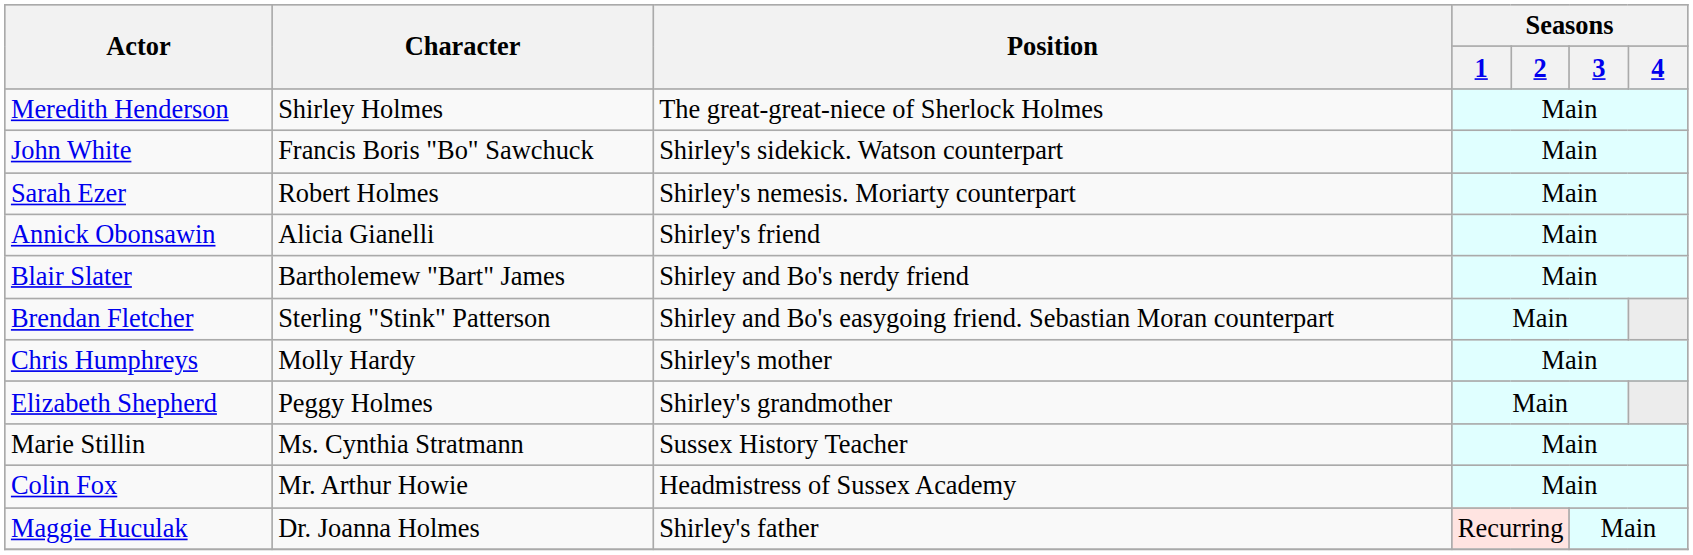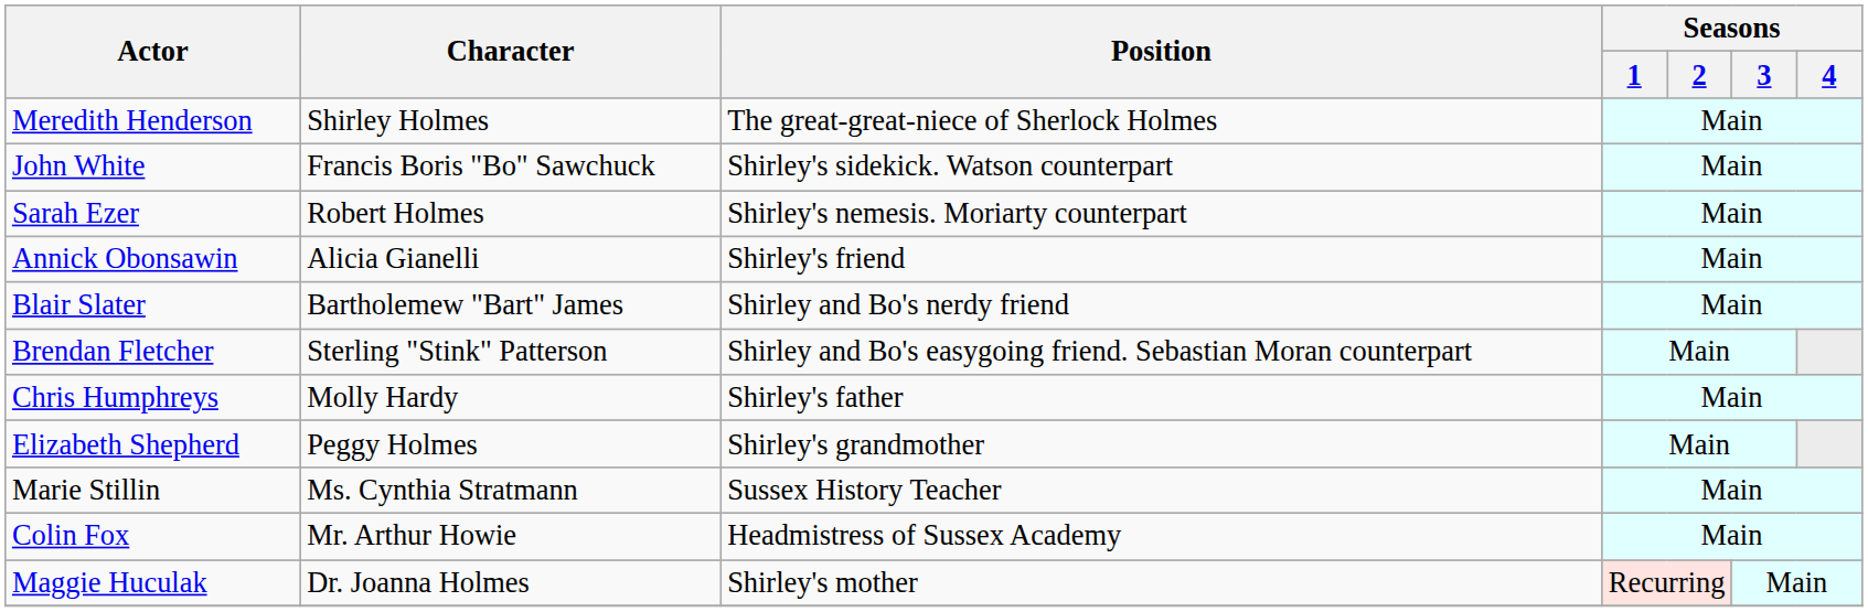 <table class="wikitable">
 <tr>
 <th rowspan="2">Actor</th>
 <th rowspan="2">Character</th>
 <th rowspan="2">Position</th>
 <th colspan="4">Seasons</th>
 </tr>
 <tr>
 <th class="unsortable" style="width:3.5%;"><a href='#'>1</a></th>
 <th class="unsortable" style="width:3.5%;"><a href='#'>2</a></th>
 <th class="unsortable" style="width:3.5%;"><a href='#'>3</a></th>
 <th class="unsortable" style="width:3.5%;"><a href='#'>4</a></th>
 </tr>
 <tr>
 <td><a href='#'>Meredith Henderson</a></td>
 <td>Shirley Holmes</td>
 <td>The great-great-niece of Sherlock Holmes</td>
 <td colspan="4" style="background:#e0ffff; text-align:center;">Main</td>
 </tr>
 <tr>
 <td><a href='#'>John White</a></td>
 <td>Francis Boris "Bo" Sawchuck</td>
 <td>Shirley's sidekick. Watson counterpart</td>
 <td colspan="4" style="background:#e0ffff; text-align:center;">Main</td>
 </tr>
 <tr>
 <td><a href='#'>Sarah Ezer</a></td>
 <td>Robert Holmes</td>
 <td>Shirley's nemesis. Moriarty counterpart</td>
 <td colspan="4" style="background:#e0ffff; text-align:center;">Main</td>
 </tr>
 <tr>
 <td><a href='#'>Annick Obonsawin</a></td>
 <td>Alicia Gianelli</td>
 <td>Shirley's friend</td>
 <td colspan="4" style="background:#e0ffff; text-align:center;">Main</td>
 </tr>
 <tr>
 <td><a href='#'>Blair Slater</a></td>
 <td>Bartholemew "Bart" James</td>
 <td>Shirley and Bo's nerdy friend</td>
 <td colspan="4" style="background:#e0ffff; text-align:center;">Main</td>
 </tr>
 <tr>
 <td><a href='#'>Brendan Fletcher</a></td>
 <td>Sterling "Stink" Patterson</td>
 <td>Shirley and Bo's easygoing friend. Sebastian Moran counterpart</td>
 <td colspan="3" style="background:#e0ffff; text-align:center;">Main</td>
 <td colspan="1" style="background:#ececec; color:gray; vertical-align:middle; text-align:center;" class="table-na"></td>
 </tr>
 <tr>
 <td><a href='#'>Chris Humphreys</a></td>
 <td>Molly Hardy</td>
-<td>Shirley's mother</td>
+<td>Shirley's father</td>
 <td colspan="4" style="background:#e0ffff; text-align:center;">Main</td>
 </tr>
 <tr>
 <td><a href='#'>Elizabeth Shepherd</a></td>
 <td>Peggy Holmes</td>
 <td>Shirley's grandmother</td>
 <td colspan="3" style="background:#e0ffff; text-align:center;">Main</td>
 <td colspan="1" style="background:#ececec; color:gray; vertical-align:middle; text-align:center;" class="table-na"></td>
 </tr>
 <tr>
 <td>Marie Stillin</td>
 <td>Ms. Cynthia Stratmann</td>
 <td>Sussex History Teacher</td>
 <td colspan="4" style="background:#e0ffff; text-align:center;">Main</td>
 </tr>
 <tr>
 <td><a href='#'>Colin Fox</a></td>
 <td>Mr. Arthur Howie</td>
 <td>Headmistress of Sussex Academy</td>
 <td colspan="4" style="background:#e0ffff; text-align:center;">Main</td>
 </tr>
 <tr>
 <td><a href='#'>Maggie Huculak</a></td>
 <td>Dr. Joanna Holmes</td>
-<td>Shirley's father</td>
+<td>Shirley's mother</td>
 <td colspan="2" style="background:#ffe4e1; text-align:center;">Recurring</td>
 <td colspan="2" style="background:#e0ffff; text-align:center;">Main</td>
 </tr>
 <tr>
 </tr>
 </table>
